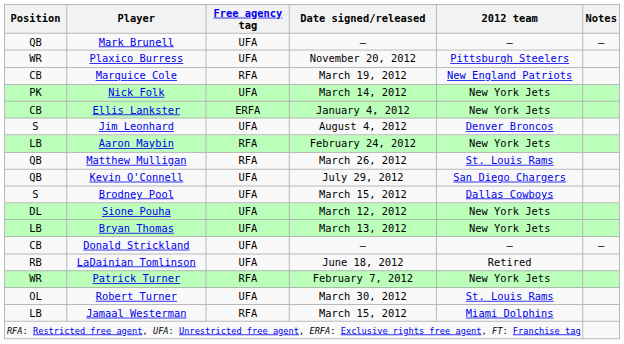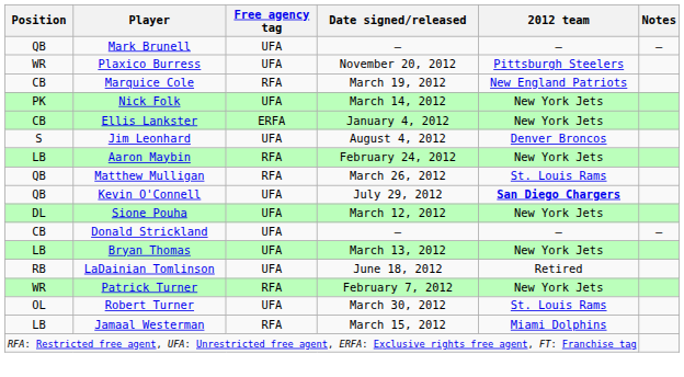 <table class="sortable wikitable">
 <tr>
 <th>Position</th>
 <th>Player</th>
 <th><a href='#'>Free agency</a><br>tag</th>
 <th>Date signed/released</th>
 <th>2012 team</th>
 <th>Notes</th>
 </tr>
 <tr style="text-align:center;">
 <td>QB</td>
 <td><a href='#'>Mark Brunell</a></td>
 <td>UFA</td>
 <td>–</td>
 <td>–</td>
 <td>–</td>
 </tr>
 <tr style="text-align:center;">
 <td>WR</td>
 <td><a href='#'>Plaxico Burress</a></td>
 <td>UFA</td>
 <td>November 20, 2012</td>
 <td><a href='#'>Pittsburgh Steelers</a></td>
 <td></td>
 </tr>
 <tr style="text-align:center;">
 <td>CB</td>
 <td><a href='#'>Marquice Cole</a></td>
 <td>RFA</td>
 <td>March 19, 2012</td>
 <td><a href='#'>New England Patriots</a></td>
 <td></td>
 </tr>
 <tr style="background:#bfb; text-align:center;">
 <td>PK</td>
 <td><a href='#'>Nick Folk</a></td>
 <td>UFA</td>
 <td>March 14, 2012</td>
 <td>New York Jets</td>
 <td></td>
 </tr>
 <tr style="background:#bfb; text-align:center;">
 <td>CB</td>
 <td><a href='#'>Ellis Lankster</a></td>
 <td>ERFA</td>
 <td>January 4, 2012</td>
 <td>New York Jets</td>
 <td></td>
 </tr>
 <tr style="text-align:center;">
 <td>S</td>
 <td><a href='#'>Jim Leonhard</a></td>
 <td>UFA</td>
 <td>August 4, 2012</td>
 <td><a href='#'>Denver Broncos</a></td>
 <td></td>
 </tr>
 <tr style="background:#bfb; text-align:center;">
 <td>LB</td>
 <td><a href='#'>Aaron Maybin</a></td>
 <td>RFA</td>
 <td>February 24, 2012</td>
 <td>New York Jets</td>
 <td></td>
 </tr>
 <tr style="text-align:center;">
 <td>QB</td>
 <td><a href='#'>Matthew Mulligan</a></td>
 <td>RFA</td>
 <td>March 26, 2012</td>
 <td><a href='#'>St. Louis Rams</a></td>
 <td></td>
 </tr>
 <tr style="text-align:center;">
 <td>QB</td>
 <td><a href='#'>Kevin O'Connell</a></td>
 <td>UFA</td>
 <td>July 29, 2012</td>
-<td><a href='#'>San Diego Chargers</a></td>
-<td></td>
-</tr>
-<tr style="text-align:center;">
-<td>S</td>
-<td><a href='#'>Brodney Pool</a></td>
-<td>UFA</td>
-<td>March 15, 2012</td>
-<td><a href='#'>Dallas Cowboys</a></td>
+<td><strong><a href='#'>San Diego Chargers</a></strong></td>
 <td></td>
 </tr>
 <tr style="background:#bfb; text-align:center;">
 <td>DL</td>
 <td><a href='#'>Sione Pouha</a></td>
 <td>UFA</td>
 <td>March 12, 2012</td>
 <td>New York Jets</td>
 <td></td>
 </tr>
+<tr style="text-align:center;">
+<td>CB</td>
+<td><a href='#'>Donald Strickland</a></td>
+<td>UFA</td>
+<td>–</td>
+<td>–</td>
+<td>–</td>
+</tr>
 <tr style="background:#bfb; text-align:center;">
 <td>LB</td>
 <td><a href='#'>Bryan Thomas</a></td>
 <td>UFA</td>
 <td>March 13, 2012</td>
 <td>New York Jets</td>
 <td></td>
-</tr>
-<tr style="text-align:center;">
-<td>CB</td>
-<td><a href='#'>Donald Strickland</a></td>
-<td>UFA</td>
-<td>–</td>
-<td>–</td>
-<td>–</td>
 </tr>
 <tr style="text-align:center;">
 <td>RB</td>
 <td><a href='#'>LaDainian Tomlinson</a></td>
 <td>UFA</td>
 <td>June 18, 2012</td>
 <td>Retired</td>
 <td></td>
 </tr>
 <tr style="background:#bfb; text-align:center;">
 <td>WR</td>
 <td><a href='#'>Patrick Turner</a></td>
 <td>RFA</td>
 <td>February 7, 2012</td>
 <td>New York Jets</td>
 <td></td>
 </tr>
 <tr style="text-align:center;">
 <td>OL</td>
 <td><a href='#'>Robert Turner</a></td>
 <td>UFA</td>
 <td>March 30, 2012</td>
 <td><a href='#'>St. Louis Rams</a></td>
 <td></td>
 </tr>
 <tr style="text-align:center;">
 <td>LB</td>
 <td><a href='#'>Jamaal Westerman</a></td>
 <td>RFA</td>
 <td>March 15, 2012</td>
 <td><a href='#'>Miami Dolphins</a></td>
 <td></td>
 </tr>
 <tr>
 <td colspan="5"><small><em>RFA</em>: <a href='#'>Restricted free agent</a>, <em>UFA</em>: <a href='#'>Unrestricted free agent</a>, <em>ERFA</em>: <a href='#'>Exclusive rights free agent</a>, <em>FT</em>: <a href='#'>Franchise tag</a></small></td>
 </tr>
 </table>
